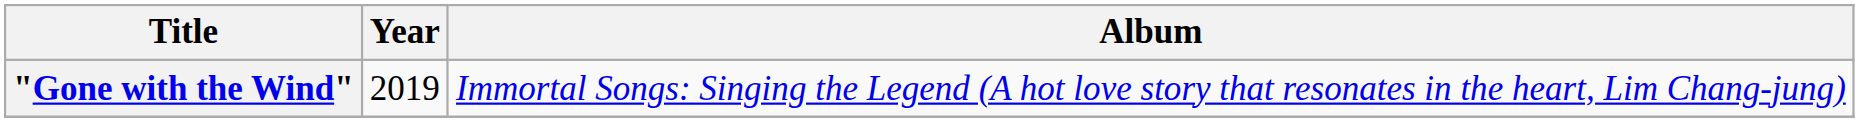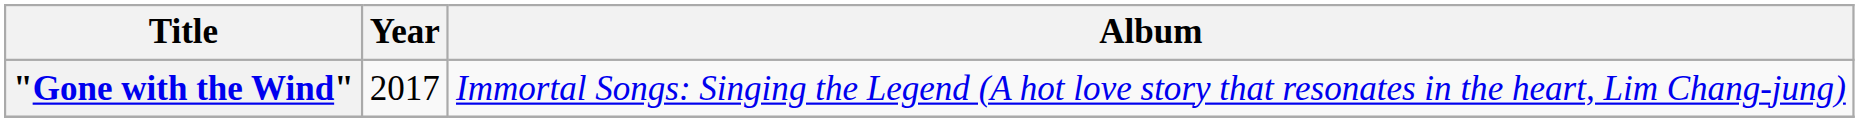 <table class="wikitable plainrowheaders" style="text-align:center;" border="1">
 <tr>
 <th scope="col">Title</th>
 <th scope="col">Year</th>
 <th scope="col">Album</th>
 </tr>
 <tr>
 <th scope="row">"<a href='#'>Gone with the Wind</a>" </th>
-<td rowspan="1">2019</td>
+<td rowspan="1">2017</td>
 <td rowspan="1"><em><a href='#'>Immortal Songs: Singing the Legend (A hot love story that resonates in the heart, Lim Chang-jung)</a></em></td>
 </tr>
 <tr>
 </tr>
 </table>
